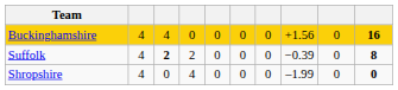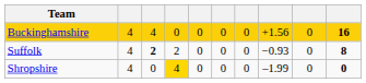 <table class="wikitable" style="text-align:center">
 <tr>
 <th width="150">Team</th>
 <th width="25"></th>
 <th width="25"></th>
 <th width="25"></th>
 <th width="25"></th>
 <th width="25"></th>
 <th width="25"></th>
 <th width="40"></th>
 <th width="40"></th>
 <th width="40"></th>
 </tr>
 <tr style="background:#fbd009">
 <td style="text-align:left"><a href='#'>Buckinghamshire</a></td>
 <td>4</td>
 <td>4</td>
 <td>0</td>
 <td>0</td>
 <td>0</td>
 <td>0</td>
 <td>+1.56</td>
 <td>0</td>
 <td><strong>16</strong></td>
 </tr>
 <tr>
 <td style="text-align:left"><a href='#'>Suffolk</a></td>
 <td>4</td>
 <td><strong>2</strong></td>
 <td>2</td>
 <td>0</td>
 <td>0</td>
 <td>0</td>
-<td>−0.39</td>
+<td>−0.93</td>
 <td>0</td>
 <td><strong>8</strong></td>
 </tr>
 <tr>
 <td style="text-align:left"><a href='#'>Shropshire</a></td>
 <td>4</td>
 <td>0</td>
-<td>4</td>
+<td style="background: gold;">4</td>
 <td>0</td>
 <td>0</td>
 <td>0</td>
 <td>–1.99</td>
 <td>0</td>
 <td><strong>0</strong></td>
 </tr>
 </table>
